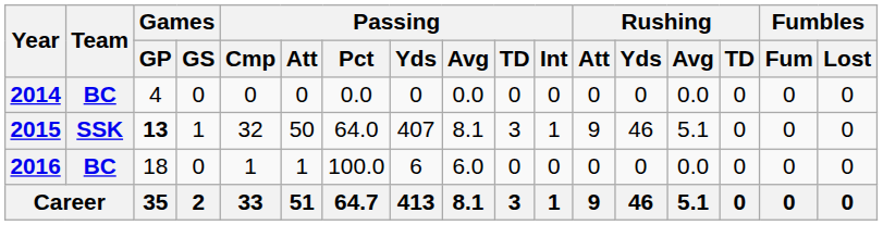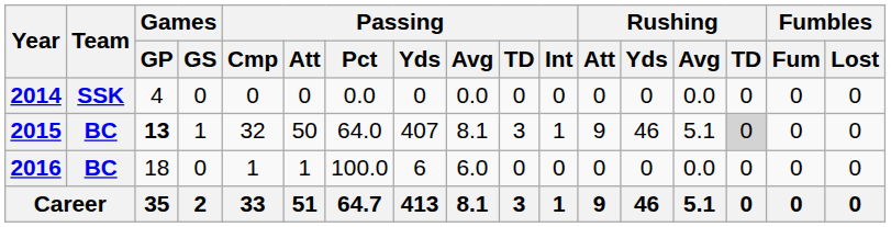 <table class="wikitable" style="text-align:center;">
 <tr>
 <th rowspan="2">Year</th>
 <th rowspan="2">Team</th>
 <th colspan="2">Games</th>
 <th colspan="7">Passing</th>
 <th colspan="4">Rushing</th>
 <th colspan="2">Fumbles</th>
 </tr>
 <tr>
 <th>GP</th>
 <th>GS</th>
 <th>Cmp</th>
 <th>Att</th>
 <th>Pct</th>
 <th>Yds</th>
 <th>Avg</th>
 <th>TD</th>
 <th>Int</th>
 <th>Att</th>
 <th>Yds</th>
 <th>Avg</th>
 <th>TD</th>
 <th>Fum</th>
 <th>Lost</th>
 </tr>
 <tr>
 <th><a href='#'>2014</a></th>
-<th><a href='#'>BC</a></th>
+<th><a href='#'>SSK</a></th>
 <td>4</td>
 <td>0</td>
 <td>0</td>
 <td>0</td>
 <td>0.0</td>
 <td>0</td>
 <td>0.0</td>
 <td>0</td>
 <td>0</td>
 <td>0</td>
 <td>0</td>
 <td>0.0</td>
 <td>0</td>
 <td>0</td>
 <td>0</td>
 </tr>
 <tr>
 <th><a href='#'>2015</a></th>
-<th><a href='#'>SSK</a></th>
+<th><a href='#'>BC</a></th>
 <td><strong>13</strong></td>
 <td>1</td>
 <td>32</td>
 <td>50</td>
 <td>64.0</td>
 <td>407</td>
 <td>8.1</td>
 <td>3</td>
 <td>1</td>
 <td>9</td>
 <td>46</td>
 <td>5.1</td>
-<td>0</td>
+<td style="background: lightgrey;">0</td>
 <td>0</td>
 <td>0</td>
 </tr>
 <tr>
 <th><a href='#'>2016</a></th>
 <th><a href='#'>BC</a></th>
 <td>18</td>
 <td>0</td>
 <td>1</td>
 <td>1</td>
 <td>100.0</td>
 <td>6</td>
 <td>6.0</td>
 <td>0</td>
 <td>0</td>
 <td>0</td>
 <td>0</td>
 <td>0.0</td>
 <td>0</td>
 <td>0</td>
 <td>0</td>
 </tr>
 <tr>
 <th colspan="2">Career</th>
 <th>35</th>
 <th>2</th>
 <th>33</th>
 <th>51</th>
 <th>64.7</th>
 <th>413</th>
 <th>8.1</th>
 <th>3</th>
 <th>1</th>
 <th>9</th>
 <th>46</th>
 <th>5.1</th>
 <th>0</th>
 <th>0</th>
 <th>0</th>
 </tr>
 </table>
